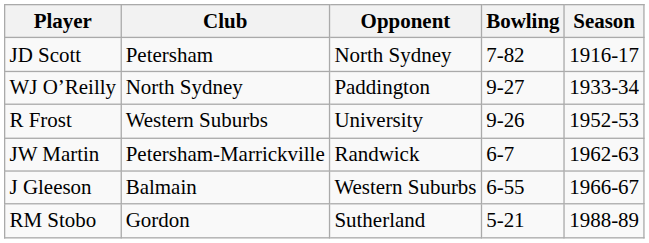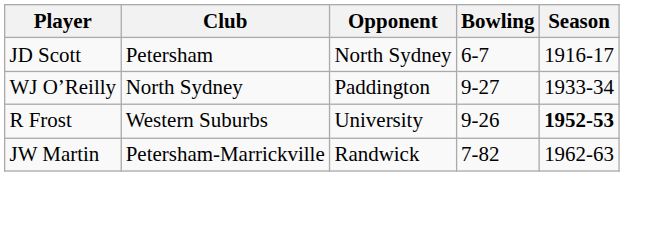 <table class="wikitable">
 <tr>
 <th>Player</th>
 <th>Club</th>
 <th>Opponent</th>
 <th>Bowling</th>
 <th>Season</th>
 </tr>
 <tr>
 <td>JD Scott</td>
 <td>Petersham</td>
 <td>North Sydney</td>
-<td>7-82</td>
+<td>6-7</td>
 <td>1916-17</td>
 </tr>
 <tr>
 <td>WJ O’Reilly</td>
 <td>North Sydney</td>
 <td>Paddington</td>
 <td>9-27</td>
 <td>1933-34</td>
 </tr>
 <tr>
 <td>R Frost</td>
 <td>Western Suburbs</td>
 <td>University</td>
 <td>9-26</td>
-<td>1952-53</td>
+<td><strong>1952-53</strong></td>
 </tr>
 <tr>
 <td>JW Martin</td>
 <td>Petersham-Marrickville</td>
 <td>Randwick</td>
-<td>6-7</td>
+<td>7-82</td>
 <td>1962-63</td>
 </tr>
-<tr>
-<td>J Gleeson</td>
-<td>Balmain</td>
-<td>Western Suburbs</td>
-<td>6-55</td>
-<td>1966-67</td>
-</tr>
-<tr>
-<td>RM Stobo</td>
-<td>Gordon</td>
-<td>Sutherland</td>
-<td>5-21</td>
-<td>1988-89</td>
-</tr>
 </table>
